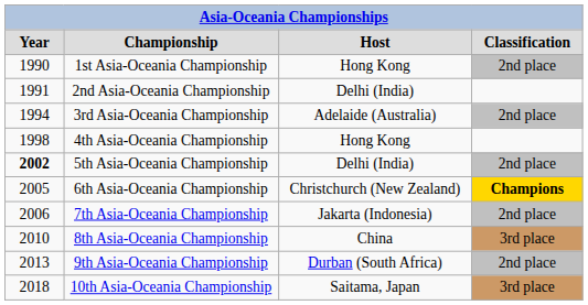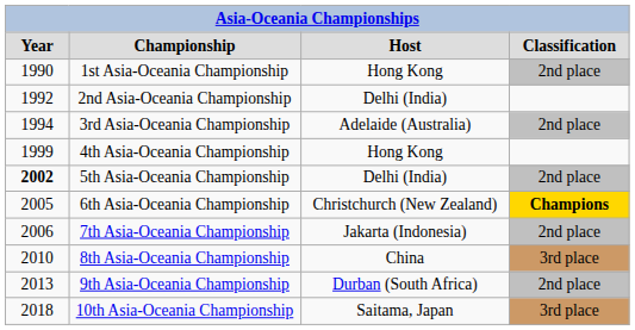 <table class="wikitable" style=font-size:90%>
 <tr align=center style="background:#B0C4DE;">
 <td colspan=4><strong><a href='#'>Asia-Oceania Championships</a></strong></td>
 </tr>
 <tr align=center bgcolor="#dddddd">
 <td width=50><strong>Year</strong></td>
 <td width=200><strong>Championship</strong></td>
 <td width=180><strong>Host</strong></td>
 <td width=100><strong>Classification</strong></td>
 </tr>
 <tr align=center>
 <td>1990</td>
 <td>1st Asia-Oceania Championship</td>
 <td>Hong Kong</td>
 <td bgcolor="silver" align="center"> 2nd place</td>
 </tr>
 <tr align=center>
-<td>1991</td>
+<td>1992</td>
 <td>2nd Asia-Oceania Championship</td>
 <td>Delhi (India)</td>
 <td align="center"></td>
 </tr>
 <tr align=center>
 <td>1994</td>
 <td>3rd Asia-Oceania Championship</td>
 <td>Adelaide (Australia)</td>
 <td bgcolor="silver" align="center"> 2nd place</td>
 </tr>
 <tr align=center>
-<td>1998</td>
+<td>1999</td>
 <td>4th Asia-Oceania Championship</td>
 <td>Hong Kong</td>
 <td align="center"></td>
 </tr>
 <tr align=center>
 <td><strong>2002</strong></td>
 <td>5th Asia-Oceania Championship</td>
 <td>Delhi (India)</td>
 <td bgcolor="silver" align="center"> 2nd place</td>
 </tr>
 <tr align=center>
 <td>2005</td>
 <td>6th Asia-Oceania Championship</td>
 <td>Christchurch (New Zealand)</td>
 <td bgcolor="gold" align="center">  <strong>Champions</strong></td>
 </tr>
 <tr align=center>
 <td>2006</td>
 <td><a href='#'>7th Asia-Oceania Championship</a></td>
 <td>Jakarta (Indonesia)</td>
 <td bgcolor="silver" align="center"> 2nd place</td>
 </tr>
 <tr align=center>
 <td>2010</td>
 <td><a href='#'>8th Asia-Oceania Championship</a></td>
 <td>China</td>
 <td bgcolor="#CC9966" align="center"> 3rd place</td>
 </tr>
 <tr align=center>
 <td>2013</td>
 <td><a href='#'>9th Asia-Oceania Championship</a></td>
 <td><a href='#'>Durban</a> (South Africa)</td>
 <td bgcolor="silver" align="center"> 2nd place</td>
 </tr>
 <tr align=center>
 <td>2018</td>
 <td><a href='#'>10th Asia-Oceania Championship</a></td>
 <td>Saitama, Japan</td>
 <td bgcolor="#CC9966" align="center"> 3rd place</td>
 </tr>
 </table>
